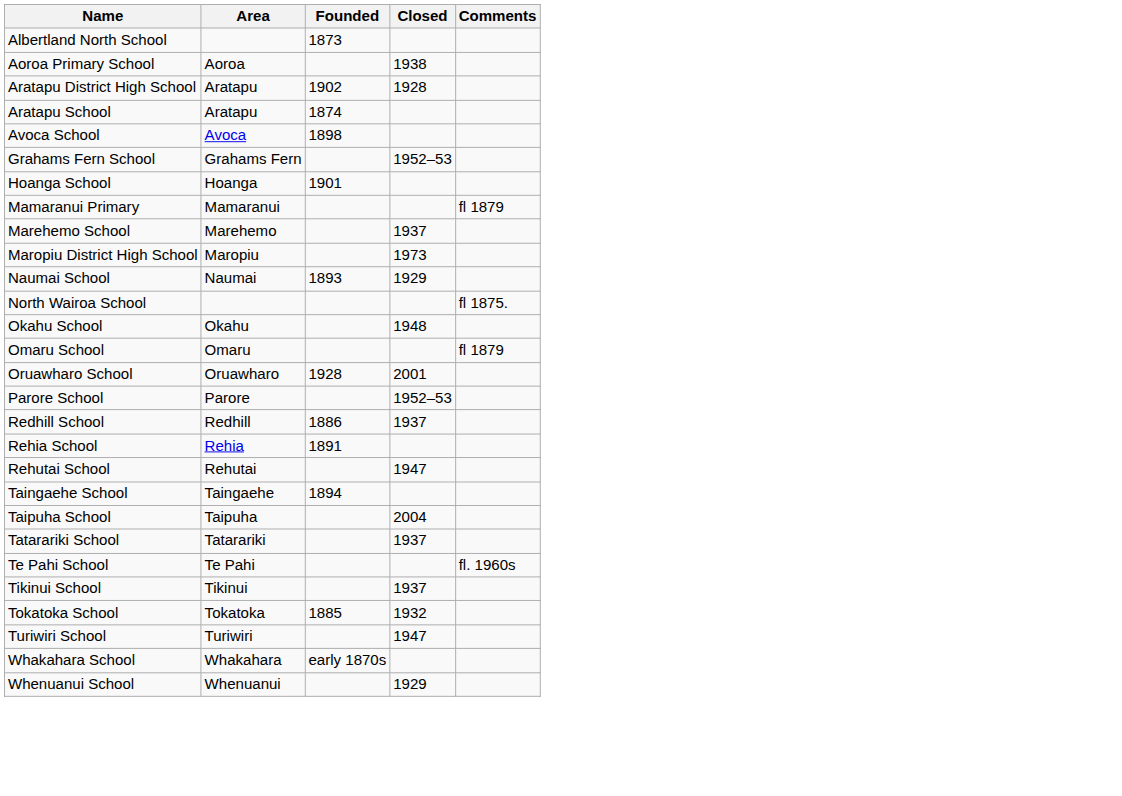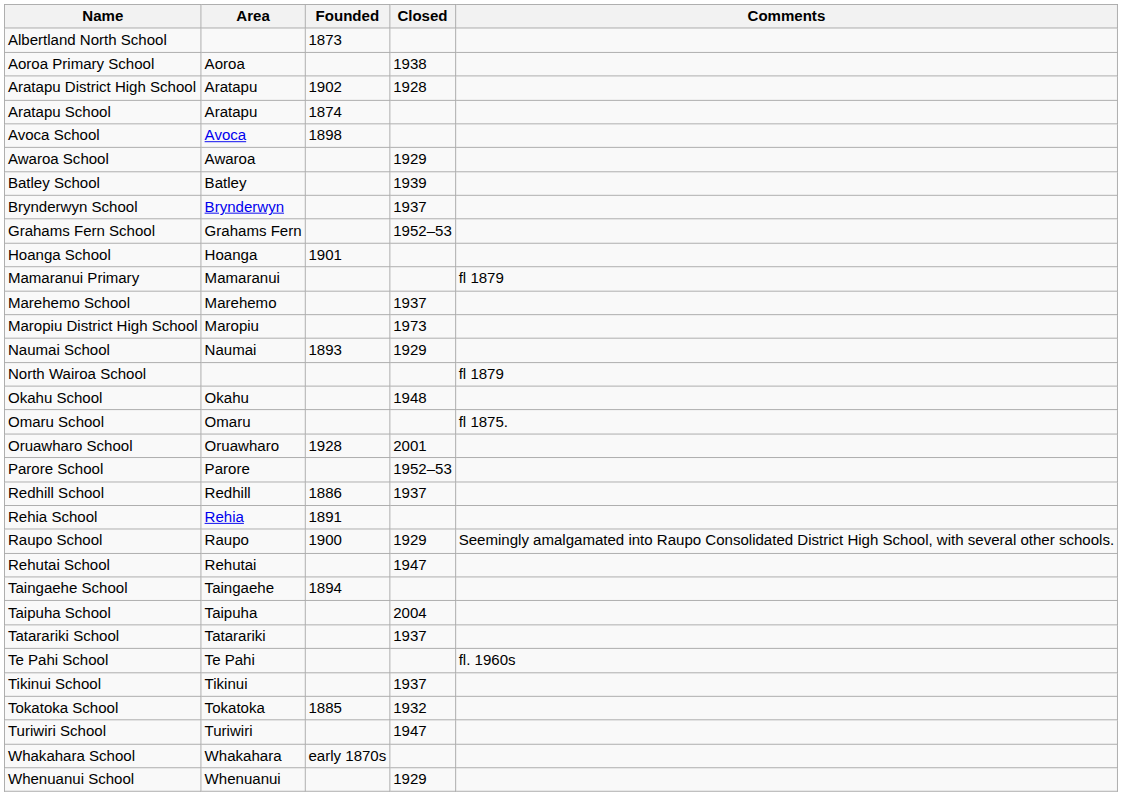 <table class="wikitable sortable">
 <tr>
 <th>Name</th>
 <th>Area</th>
 <th>Founded</th>
 <th>Closed</th>
 <th>Comments</th>
 </tr>
 <tr>
 <td>Albertland North School</td>
 <td></td>
 <td>1873</td>
 <td></td>
 <td></td>
 </tr>
 <tr>
 <td>Aoroa Primary School</td>
 <td>Aoroa</td>
 <td></td>
 <td>1938</td>
 <td></td>
 </tr>
 <tr>
 <td>Aratapu District High School</td>
 <td>Aratapu</td>
 <td>1902</td>
 <td>1928</td>
 <td></td>
 </tr>
 <tr>
 <td>Aratapu School</td>
 <td>Aratapu</td>
 <td>1874</td>
 <td></td>
 <td></td>
 </tr>
 <tr>
 <td>Avoca School</td>
 <td><a href='#'>Avoca</a></td>
 <td>1898</td>
 <td></td>
+<td></td>
+</tr>
+<tr>
+<td>Awaroa School</td>
+<td>Awaroa</td>
+<td></td>
+<td>1929</td>
+<td></td>
+</tr>
+<tr>
+<td>Batley School</td>
+<td>Batley</td>
+<td></td>
+<td>1939</td>
+<td></td>
+</tr>
+<tr>
+<td>Brynderwyn School</td>
+<td><a href='#'>Brynderwyn</a></td>
+<td></td>
+<td>1937</td>
 <td></td>
 </tr>
 <tr>
 <td>Grahams Fern School</td>
 <td>Grahams Fern</td>
 <td></td>
 <td>1952–53</td>
 <td></td>
 </tr>
 <tr>
 <td>Hoanga School</td>
 <td>Hoanga</td>
 <td>1901</td>
 <td></td>
 <td></td>
 </tr>
 <tr>
 <td>Mamaranui Primary</td>
 <td>Mamaranui</td>
 <td></td>
 <td></td>
 <td>fl 1879</td>
 </tr>
 <tr>
 <td>Marehemo School</td>
 <td>Marehemo</td>
 <td></td>
 <td>1937</td>
 <td></td>
 </tr>
 <tr>
 <td>Maropiu District High School</td>
 <td>Maropiu</td>
 <td></td>
 <td>1973</td>
 <td></td>
 </tr>
 <tr>
 <td>Naumai School</td>
 <td>Naumai</td>
 <td>1893</td>
 <td>1929</td>
 <td></td>
 </tr>
 <tr>
 <td>North Wairoa School</td>
 <td></td>
 <td></td>
 <td></td>
-<td>fl 1875.</td>
+<td>fl 1879</td>
 </tr>
 <tr>
 <td>Okahu School</td>
 <td>Okahu</td>
 <td></td>
 <td>1948</td>
 <td></td>
 </tr>
 <tr>
 <td>Omaru School</td>
 <td>Omaru</td>
 <td></td>
 <td></td>
-<td>fl 1879</td>
+<td>fl 1875.</td>
 </tr>
 <tr>
 <td>Oruawharo School</td>
 <td>Oruawharo</td>
 <td>1928</td>
 <td>2001</td>
 <td></td>
 </tr>
 <tr>
 <td>Parore School</td>
 <td>Parore</td>
 <td></td>
 <td>1952–53</td>
 <td></td>
 </tr>
 <tr>
 <td>Redhill School</td>
 <td>Redhill</td>
 <td>1886</td>
 <td>1937</td>
 <td></td>
 </tr>
 <tr>
 <td>Rehia School</td>
 <td><a href='#'>Rehia</a></td>
 <td>1891</td>
 <td></td>
 <td></td>
+</tr>
+<tr>
+<td>Raupo School</td>
+<td>Raupo</td>
+<td>1900</td>
+<td>1929</td>
+<td>Seemingly amalgamated into Raupo Consolidated District High School, with several other schools.</td>
 </tr>
 <tr>
 <td>Rehutai School</td>
 <td>Rehutai</td>
 <td></td>
 <td>1947</td>
 <td></td>
 </tr>
 <tr>
 <td>Taingaehe School</td>
 <td>Taingaehe</td>
 <td>1894</td>
 <td></td>
 <td></td>
 </tr>
 <tr>
 <td>Taipuha School</td>
 <td>Taipuha</td>
 <td></td>
 <td>2004</td>
 <td></td>
 </tr>
 <tr>
 <td>Tatarariki School</td>
 <td>Tatarariki</td>
 <td></td>
 <td>1937</td>
 <td></td>
 </tr>
 <tr>
 <td>Te Pahi School</td>
 <td>Te Pahi</td>
 <td></td>
 <td></td>
 <td>fl. 1960s</td>
 </tr>
 <tr>
 <td>Tikinui School</td>
 <td>Tikinui</td>
 <td></td>
 <td>1937</td>
 <td></td>
 </tr>
 <tr>
 <td>Tokatoka School</td>
 <td>Tokatoka</td>
 <td>1885</td>
 <td>1932</td>
 <td></td>
 </tr>
 <tr>
 <td>Turiwiri School</td>
 <td>Turiwiri</td>
 <td></td>
 <td>1947</td>
 <td></td>
 </tr>
 <tr>
 <td>Whakahara School</td>
 <td>Whakahara</td>
 <td>early 1870s</td>
 <td></td>
 <td></td>
 </tr>
 <tr>
 <td>Whenuanui School</td>
 <td>Whenuanui</td>
 <td></td>
 <td>1929</td>
 <td></td>
 </tr>
 </table>
